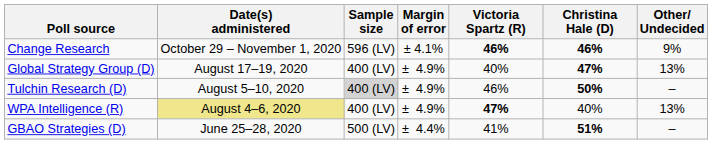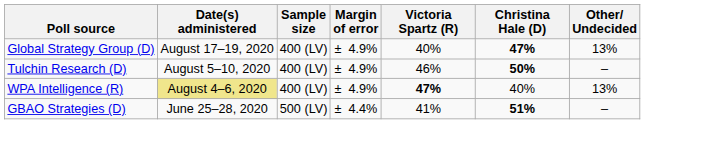 <table class="wikitable" style="font-size:90%;text-align:center;">
 <tr valign=bottom>
 <th>Poll source</th>
 <th>Date(s)<br>administered</th>
 <th>Sample<br>size</th>
 <th>Margin<br>of error</th>
 <th style="width:100px;">Victoria<br> Spartz (R)</th>
 <th style="width:100px;">Christina<br>Hale (D)</th>
 <th>Other/<br>Undecided</th>
-</tr>
-<tr>
-<td style="text-align:left;"><a href='#'>Change Research</a></td>
-<td>October 29 – November 1, 2020</td>
-<td>596 (LV)</td>
-<td>± 4.1%</td>
-<td><strong>46%</strong></td>
-<td><strong>46%</strong></td>
-<td>9%</td>
 </tr>
 <tr>
 <td style="text-align:left;"><a href='#'>Global Strategy Group (D)</a></td>
 <td>August 17–19, 2020</td>
 <td>400 (LV)</td>
 <td>±  4.9%</td>
 <td>40%</td>
 <td><strong>47%</strong></td>
 <td>13%</td>
 </tr>
 <tr>
 <td style="text-align:left;"><a href='#'>Tulchin Research (D)</a></td>
 <td>August 5–10, 2020</td>
-<td style="background: lightgrey;">400 (LV)</td>
+<td>400 (LV)</td>
 <td>±  4.9%</td>
 <td>46%</td>
 <td><strong>50%</strong></td>
 <td>–</td>
 </tr>
 <tr>
 <td style="text-align:left;"><a href='#'>WPA Intelligence (R)</a></td>
 <td style="background: khaki;">August 4–6, 2020</td>
 <td>400 (LV)</td>
 <td>±  4.9%</td>
 <td><strong>47%</strong></td>
 <td>40%</td>
 <td>13%</td>
 </tr>
 <tr>
 <td style="text-align:left;"><a href='#'>GBAO Strategies (D)</a></td>
 <td>June 25–28, 2020</td>
 <td>500 (LV)</td>
 <td>±  4.4%</td>
 <td>41%</td>
 <td><strong>51%</strong></td>
 <td>–</td>
 </tr>
 </table>
